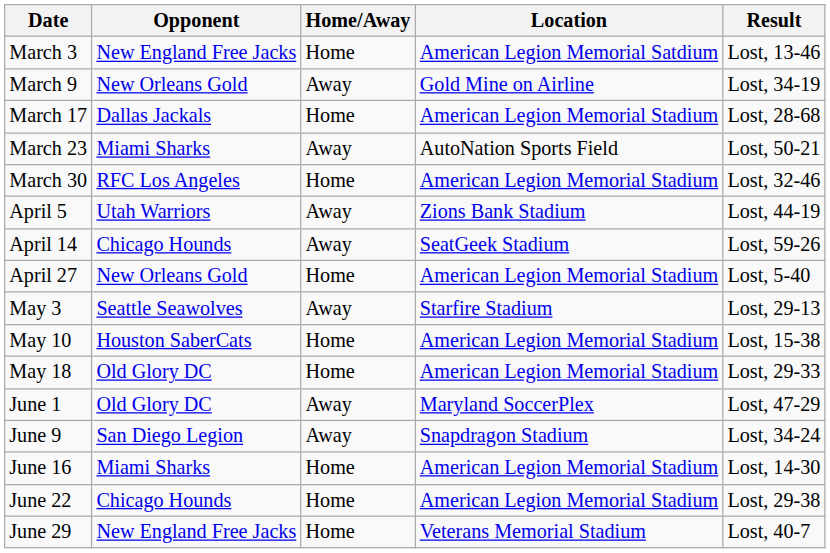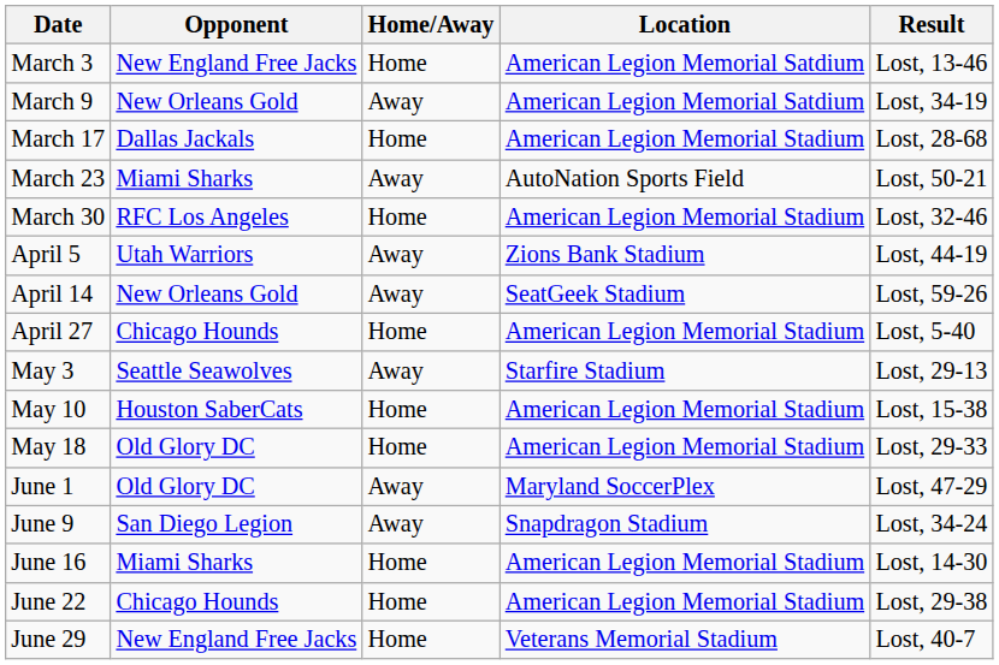 <table class="wikitable">
 <tr>
 <th>Date</th>
 <th>Opponent</th>
 <th>Home/Away</th>
 <th>Location</th>
 <th>Result</th>
 </tr>
 <tr>
 <td>March 3</td>
 <td><a href='#'>New England Free Jacks</a></td>
 <td>Home</td>
 <td><a href='#'>American Legion Memorial Satdium</a></td>
 <td>Lost, 13-46</td>
 </tr>
 <tr>
 <td>March 9</td>
 <td><a href='#'>New Orleans Gold</a></td>
 <td>Away</td>
-<td><a href='#'>Gold Mine on Airline</a></td>
+<td><a href='#'>American Legion Memorial Satdium</a></td>
 <td>Lost, 34-19</td>
 </tr>
 <tr>
 <td>March 17</td>
 <td><a href='#'>Dallas Jackals</a></td>
 <td>Home</td>
 <td><a href='#'>American Legion Memorial Stadium</a></td>
 <td>Lost, 28-68</td>
 </tr>
 <tr>
 <td>March 23</td>
 <td><a href='#'>Miami Sharks</a></td>
 <td>Away</td>
 <td>AutoNation Sports Field</td>
 <td>Lost, 50-21</td>
 </tr>
 <tr>
 <td>March 30</td>
 <td><a href='#'>RFC Los Angeles</a></td>
 <td>Home</td>
 <td><a href='#'>American Legion Memorial Stadium</a></td>
 <td>Lost, 32-46</td>
 </tr>
 <tr>
 <td>April 5</td>
 <td><a href='#'>Utah Warriors</a></td>
 <td>Away</td>
 <td><a href='#'>Zions Bank Stadium</a></td>
 <td>Lost, 44-19</td>
 </tr>
 <tr>
 <td>April 14</td>
-<td><a href='#'>Chicago Hounds</a></td>
+<td><a href='#'>New Orleans Gold</a></td>
 <td>Away</td>
 <td><a href='#'>SeatGeek Stadium</a></td>
 <td>Lost, 59-26</td>
 </tr>
 <tr>
 <td>April 27</td>
-<td><a href='#'>New Orleans Gold</a></td>
+<td><a href='#'>Chicago Hounds</a></td>
 <td>Home</td>
 <td><a href='#'>American Legion Memorial Stadium</a></td>
 <td>Lost, 5-40</td>
 </tr>
 <tr>
 <td>May 3</td>
 <td><a href='#'>Seattle Seawolves</a></td>
 <td>Away</td>
 <td><a href='#'>Starfire Stadium</a></td>
 <td>Lost, 29-13</td>
 </tr>
 <tr>
 <td>May 10</td>
 <td><a href='#'>Houston SaberCats</a></td>
 <td>Home</td>
 <td><a href='#'>American Legion Memorial Stadium</a></td>
 <td>Lost, 15-38</td>
 </tr>
 <tr>
 <td>May 18</td>
 <td><a href='#'>Old Glory DC</a></td>
 <td>Home</td>
 <td><a href='#'>American Legion Memorial Stadium</a></td>
 <td>Lost, 29-33</td>
 </tr>
 <tr>
 <td>June 1</td>
 <td><a href='#'>Old Glory DC</a></td>
 <td>Away</td>
 <td><a href='#'>Maryland SoccerPlex</a></td>
 <td>Lost, 47-29</td>
 </tr>
 <tr>
 <td>June 9</td>
 <td><a href='#'>San Diego Legion</a></td>
 <td>Away</td>
 <td><a href='#'>Snapdragon Stadium</a></td>
 <td>Lost, 34-24</td>
 </tr>
 <tr>
 <td>June 16</td>
 <td><a href='#'>Miami Sharks</a></td>
 <td>Home</td>
 <td><a href='#'>American Legion Memorial Stadium</a></td>
 <td>Lost, 14-30</td>
 </tr>
 <tr>
 <td>June 22</td>
 <td><a href='#'>Chicago Hounds</a></td>
 <td>Home</td>
 <td><a href='#'>American Legion Memorial Stadium</a></td>
 <td>Lost, 29-38</td>
 </tr>
 <tr>
 <td>June 29</td>
 <td><a href='#'>New England Free Jacks</a></td>
 <td>Home</td>
 <td><a href='#'>Veterans Memorial Stadium</a></td>
 <td>Lost, 40-7</td>
 </tr>
 </table>
